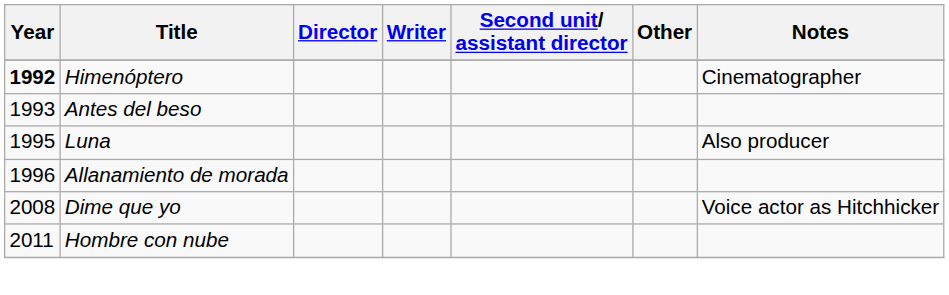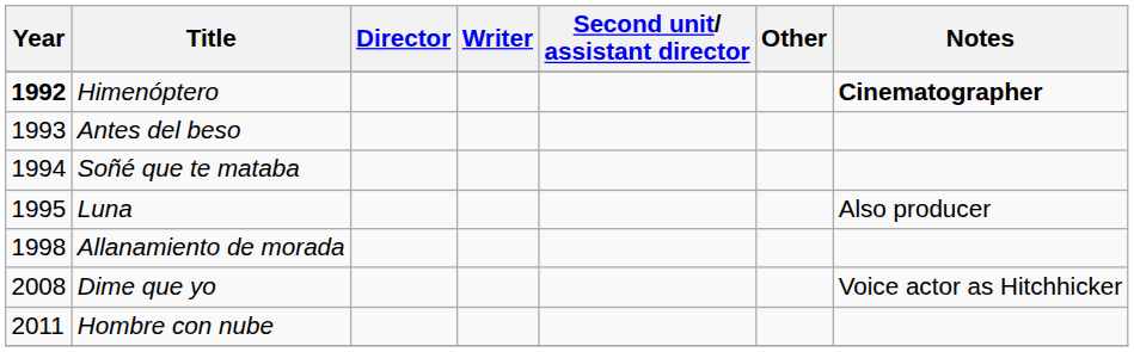 <table class="wikitable">
 <tr>
 <th>Year</th>
 <th>Title</th>
 <th><a href='#'>Director</a></th>
 <th><a href='#'>Writer</a></th>
 <th><a href='#'>Second unit</a>/<br><a href='#'>assistant director</a></th>
 <th>Other</th>
 <th>Notes</th>
 </tr>
 <tr>
 </tr>
 <tr>
 <td><strong>1992</strong></td>
 <td><em>Himenóptero</em></td>
 <td></td>
 <td></td>
 <td></td>
 <td></td>
-<td>Cinematographer</td>
+<td><strong>Cinematographer</strong></td>
 </tr>
 <tr>
 <td>1993</td>
 <td><em>Antes del beso</em></td>
+<td></td>
+<td></td>
+<td></td>
+<td></td>
+<td></td>
+</tr>
+<tr>
+<td>1994</td>
+<td><em>Soñé que te mataba</em></td>
 <td></td>
 <td></td>
 <td></td>
 <td></td>
 <td></td>
 </tr>
 <tr>
 <td>1995</td>
 <td><em>Luna</em></td>
 <td></td>
 <td></td>
 <td></td>
 <td></td>
 <td>Also producer</td>
 </tr>
 <tr>
-<td>1996</td>
+<td>1998</td>
 <td><em>Allanamiento de morada</em></td>
 <td></td>
 <td></td>
 <td></td>
 <td></td>
 <td></td>
 </tr>
 <tr>
 <td>2008</td>
 <td><em>Dime que yo</em></td>
 <td></td>
 <td></td>
 <td></td>
 <td></td>
 <td>Voice actor as Hitchhicker</td>
 </tr>
 <tr>
 <td>2011</td>
 <td><em>Hombre con nube</em></td>
 <td></td>
 <td></td>
 <td></td>
 <td></td>
 <td></td>
 </tr>
 <tr>
 </tr>
 </table>
